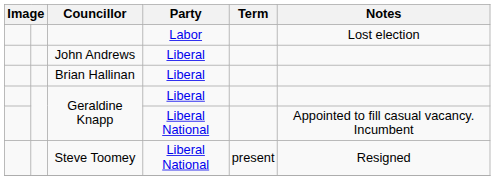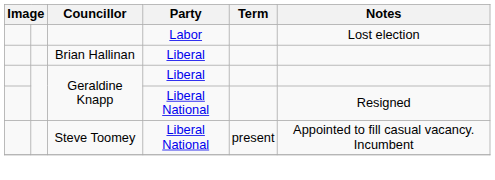 <table class="wikitable" style="text-align:center">
 <tr>
 <th colspan="2">Image</th>
 <th>Councillor</th>
 <th>Party</th>
 <th>Term</th>
 <th>Notes</th>
 </tr>
 <tr>
 <td> </td>
 <td></td>
 <td></td>
 <td><a href='#'>Labor</a></td>
 <td> </td>
 <td>Lost election</td>
-</tr>
-<tr>
-<td> </td>
-<td></td>
-<td>John Andrews</td>
-<td><a href='#'>Liberal</a></td>
-<td> </td>
-<td></td>
 </tr>
 <tr>
 <td> </td>
 <td></td>
 <td>Brian Hallinan</td>
 <td><a href='#'>Liberal</a></td>
 <td> </td>
 <td></td>
 </tr>
 <tr>
 <td> </td>
 <td rowspan="2"></td>
 <td rowspan="2">Geraldine Knapp</td>
 <td><a href='#'>Liberal</a></td>
 <td> </td>
 <td></td>
 </tr>
 <tr>
 <td> </td>
 <td><a href='#'>Liberal National</a></td>
 <td> </td>
-<td>Appointed to fill casual vacancy. Incumbent</td>
+<td>Resigned</td>
 </tr>
 <tr>
 <td> </td>
 <td></td>
 <td>Steve Toomey</td>
 <td><a href='#'>Liberal National</a></td>
 <td> present</td>
-<td>Resigned</td>
+<td>Appointed to fill casual vacancy. Incumbent</td>
 </tr>
 <tr>
 </tr>
 </table>
